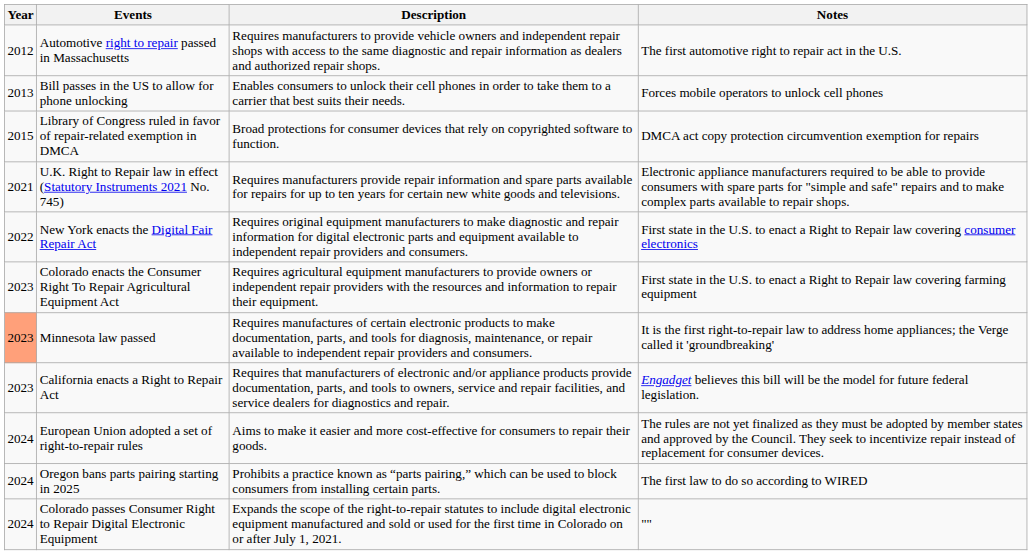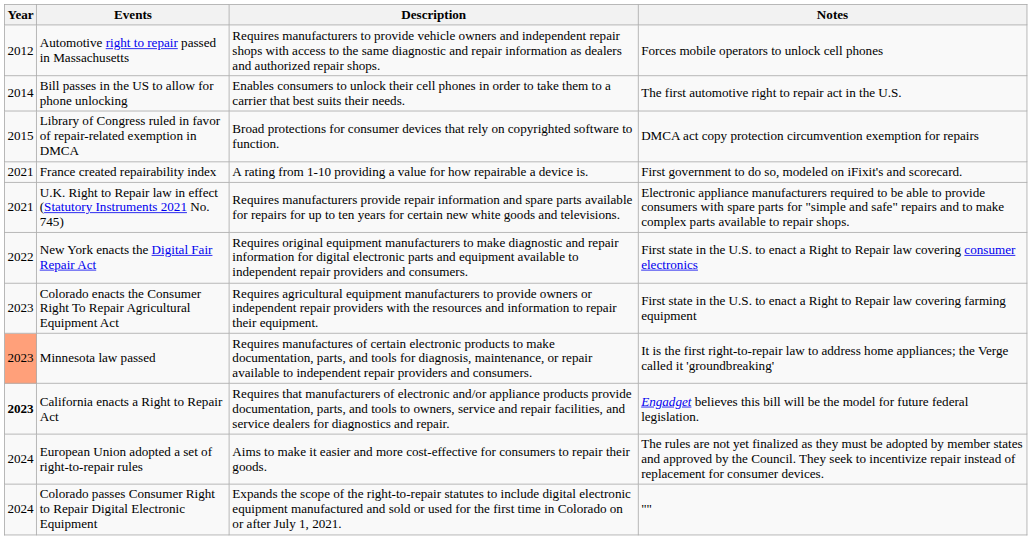 <table class="wikitable sortable">
 <tr>
 <th>Year</th>
 <th>Events</th>
 <th>Description</th>
 <th>Notes</th>
 </tr>
 <tr>
 <td>2012</td>
 <td>Automotive <a href='#'>right to repair</a> passed in Massachusetts</td>
 <td>Requires manufacturers to provide vehicle owners and independent repair shops with access to the same diagnostic and repair information as dealers and authorized repair shops.</td>
-<td>The first automotive right to repair act in the U.S.</td>
+<td>Forces mobile operators to unlock cell phones</td>
 </tr>
 <tr>
-<td>2013</td>
+<td>2014</td>
 <td>Bill passes in the US to allow for phone unlocking</td>
 <td>Enables consumers to unlock their cell phones in order to take them to a carrier that best suits their needs.</td>
-<td>Forces mobile operators to unlock cell phones</td>
+<td>The first automotive right to repair act in the U.S.</td>
 </tr>
 <tr>
 <td>2015</td>
 <td>Library of Congress ruled in favor of repair-related exemption in DMCA</td>
 <td>Broad protections for consumer devices that rely on copyrighted software to function.</td>
 <td>DMCA act copy protection circumvention exemption for repairs</td>
+</tr>
+<tr>
+<td>2021</td>
+<td>France created repairability index</td>
+<td>A rating from 1-10 providing a value for how repairable a device is.</td>
+<td>First government to do so, modeled on iFixit's and  scorecard.</td>
 </tr>
 <tr>
 <td>2021</td>
 <td>U.K. Right to Repair law in effect (<a href='#'>Statutory Instruments 2021</a> No. 745)</td>
 <td>Requires manufacturers provide repair information and spare parts available for repairs for up to ten years for certain new white goods and televisions.</td>
 <td>Electronic appliance manufacturers required to be able to provide consumers with spare parts for "simple and safe" repairs and to make complex parts available to repair shops.</td>
 </tr>
 <tr>
 <td>2022</td>
 <td>New York enacts the <a href='#'>Digital Fair Repair Act</a></td>
 <td>Requires original equipment manufacturers to make diagnostic and repair information for digital electronic parts and equipment available to independent repair providers and consumers.</td>
 <td>First state in the U.S. to enact a Right to Repair law covering <a href='#'>consumer electronics</a></td>
 </tr>
 <tr>
 <td>2023</td>
 <td>Colorado enacts the Consumer Right To Repair Agricultural Equipment Act</td>
 <td>Requires agricultural equipment manufacturers to provide owners or independent repair providers with the resources and information to repair their equipment.</td>
 <td>First state in the U.S. to enact a Right to Repair law covering farming equipment</td>
 </tr>
 <tr>
 <td style="background: lightsalmon;">2023</td>
 <td>Minnesota law passed</td>
 <td>Requires manufactures of certain electronic products to make documentation, parts, and  tools for diagnosis, maintenance, or repair available to independent repair providers and consumers.</td>
 <td>It is the first right-to-repair law to address home appliances; the Verge called it 'groundbreaking'</td>
 </tr>
 <tr>
-<td>2023</td>
+<td><strong>2023</strong></td>
 <td>California enacts a Right to Repair Act</td>
 <td>Requires that manufacturers of electronic and/or appliance products provide documentation, parts, and tools to owners, service and repair facilities, and service dealers for diagnostics and repair.</td>
 <td><em><a href='#'>Engadget</a></em> believes this bill will be the model for future federal legislation.</td>
 </tr>
 <tr>
 <td>2024</td>
 <td>European Union adopted a set of right-to-repair rules</td>
 <td>Aims to make it easier and more cost-effective for consumers to repair their goods.</td>
 <td>The rules are not yet finalized as they must be adopted by member states and approved by the Council. They seek to incentivize repair instead of replacement for consumer devices.</td>
 </tr>
 <tr>
 <td>2024</td>
-<td>Oregon bans parts pairing starting in 2025</td>
-<td>Prohibits a practice known as “parts pairing,” which can be used to block consumers from installing certain parts.</td>
-<td>The first law to do so according to WIRED</td>
-</tr>
-<tr>
-<td>2024</td>
 <td>Colorado passes Consumer Right to Repair Digital Electronic Equipment</td>
 <td>Expands the scope of the right-to-repair statutes to include digital electronic equipment manufactured and sold or used for the first time in Colorado on or after July 1, 2021.</td>
 <td>""</td>
 </tr>
 </table>
